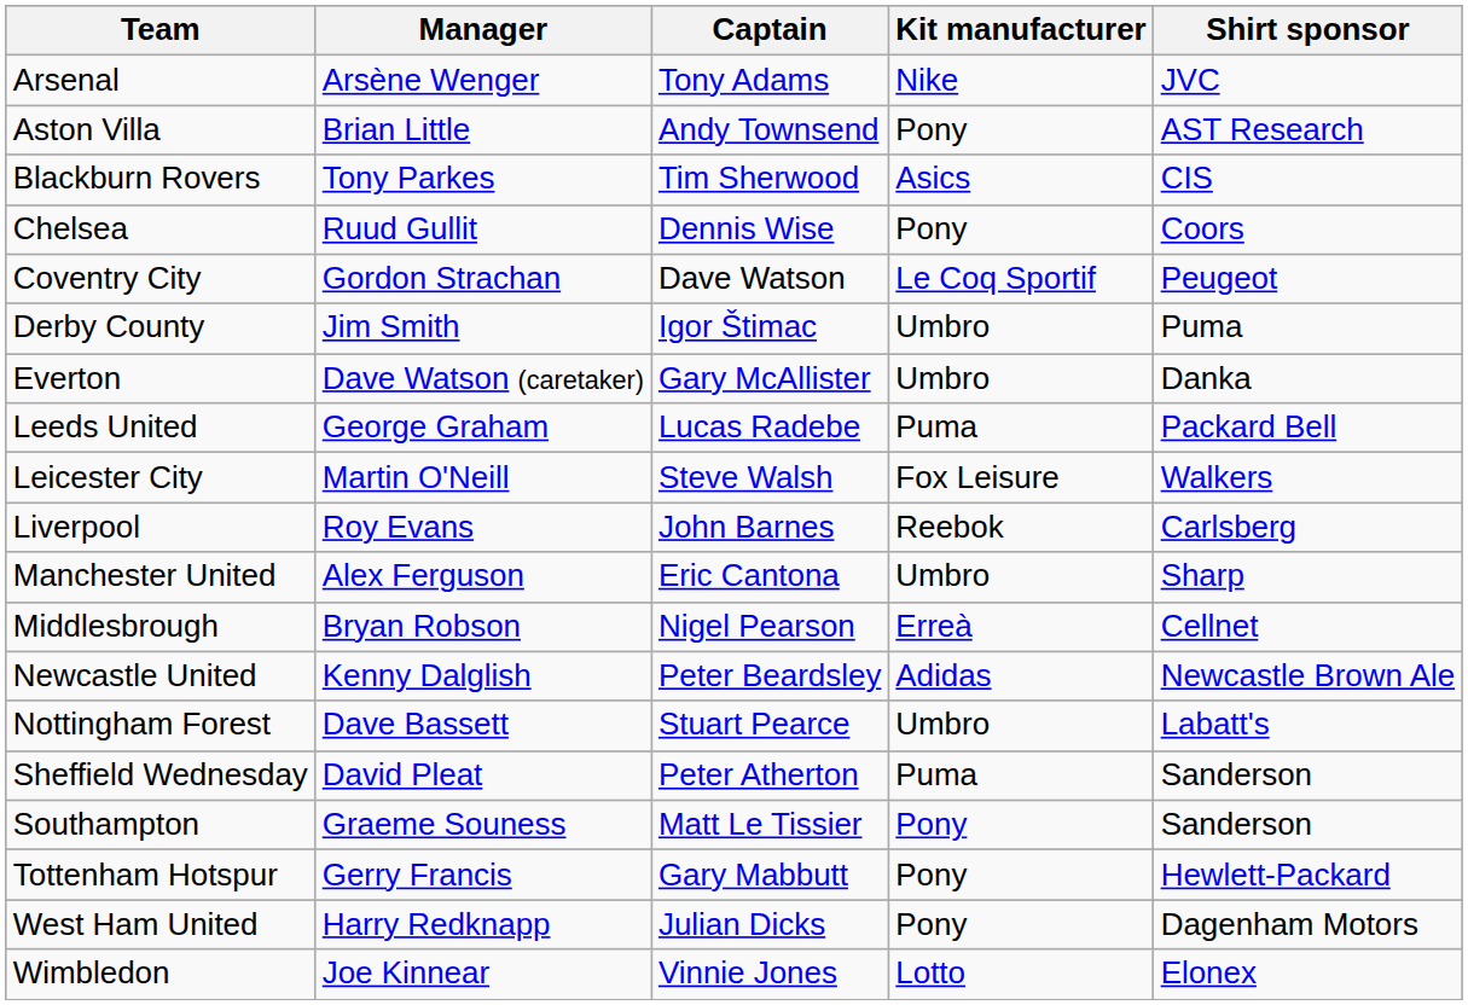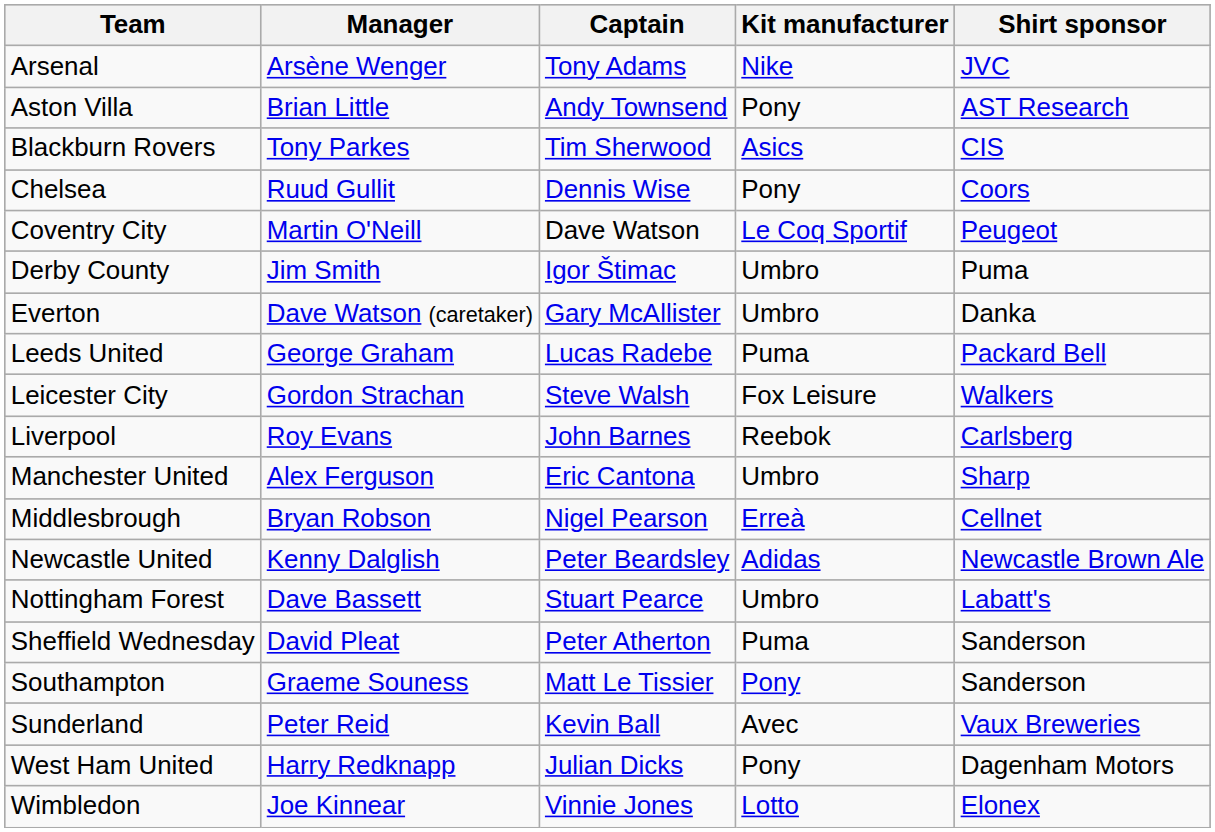 <table class="wikitable sortable" style="text-align: left;">
 <tr>
 <th>Team</th>
 <th>Manager</th>
 <th>Captain</th>
 <th>Kit manufacturer</th>
 <th>Shirt sponsor</th>
 </tr>
 <tr>
 <td>Arsenal</td>
 <td> <a href='#'>Arsène Wenger</a></td>
 <td> <a href='#'>Tony Adams</a></td>
 <td><a href='#'>Nike</a></td>
 <td><a href='#'>JVC</a></td>
 </tr>
 <tr>
 <td>Aston Villa</td>
 <td> <a href='#'>Brian Little</a></td>
 <td> <a href='#'>Andy Townsend</a></td>
 <td>Pony</td>
 <td><a href='#'>AST Research</a></td>
 </tr>
 <tr>
 <td>Blackburn Rovers</td>
 <td> <a href='#'>Tony Parkes</a></td>
 <td> <a href='#'>Tim Sherwood</a></td>
 <td><a href='#'>Asics</a></td>
 <td><a href='#'>CIS</a></td>
 </tr>
 <tr>
 <td>Chelsea</td>
 <td> <a href='#'>Ruud Gullit</a></td>
 <td> <a href='#'>Dennis Wise</a></td>
 <td>Pony</td>
 <td><a href='#'>Coors</a></td>
 </tr>
 <tr>
 <td>Coventry City</td>
-<td> <a href='#'>Gordon Strachan</a></td>
+<td> <a href='#'>Martin O'Neill</a></td>
 <td> Dave Watson</td>
 <td><a href='#'>Le Coq Sportif</a></td>
 <td><a href='#'>Peugeot</a></td>
 </tr>
 <tr>
 <td>Derby County</td>
 <td> <a href='#'>Jim Smith</a></td>
 <td> <a href='#'>Igor Štimac</a></td>
 <td>Umbro</td>
 <td>Puma</td>
 </tr>
 <tr>
 <td>Everton</td>
 <td> <a href='#'>Dave Watson</a> <small>(caretaker)</small></td>
 <td> <a href='#'>Gary McAllister</a></td>
 <td>Umbro</td>
 <td>Danka</td>
 </tr>
 <tr>
 <td>Leeds United</td>
 <td> <a href='#'>George Graham</a></td>
 <td> <a href='#'>Lucas Radebe</a></td>
 <td>Puma</td>
 <td><a href='#'>Packard Bell</a></td>
 </tr>
 <tr>
 <td>Leicester City</td>
-<td> <a href='#'>Martin O'Neill</a></td>
+<td> <a href='#'>Gordon Strachan</a></td>
 <td> <a href='#'>Steve Walsh</a></td>
 <td>Fox Leisure</td>
 <td><a href='#'>Walkers</a></td>
 </tr>
 <tr>
 <td>Liverpool</td>
 <td> <a href='#'>Roy Evans</a></td>
 <td> <a href='#'>John Barnes</a></td>
 <td>Reebok</td>
 <td><a href='#'>Carlsberg</a></td>
 </tr>
 <tr>
 <td>Manchester United</td>
 <td> <a href='#'>Alex Ferguson</a></td>
 <td> <a href='#'>Eric Cantona</a></td>
 <td>Umbro</td>
 <td><a href='#'>Sharp</a></td>
 </tr>
 <tr>
 <td>Middlesbrough</td>
 <td> <a href='#'>Bryan Robson</a></td>
 <td> <a href='#'>Nigel Pearson</a></td>
 <td><a href='#'>Erreà</a></td>
 <td><a href='#'>Cellnet</a></td>
 </tr>
 <tr>
 <td>Newcastle United</td>
 <td> <a href='#'>Kenny Dalglish</a></td>
 <td> <a href='#'>Peter Beardsley</a></td>
 <td><a href='#'>Adidas</a></td>
 <td><a href='#'>Newcastle Brown Ale</a></td>
 </tr>
 <tr>
 <td>Nottingham Forest</td>
 <td> <a href='#'>Dave Bassett</a></td>
 <td> <a href='#'>Stuart Pearce</a></td>
 <td>Umbro</td>
 <td><a href='#'>Labatt's</a></td>
 </tr>
 <tr>
 <td>Sheffield Wednesday</td>
 <td> <a href='#'>David Pleat</a></td>
 <td> <a href='#'>Peter Atherton</a></td>
 <td>Puma</td>
 <td>Sanderson</td>
 </tr>
 <tr>
 <td>Southampton</td>
 <td> <a href='#'>Graeme Souness</a></td>
 <td> <a href='#'>Matt Le Tissier</a></td>
 <td><a href='#'>Pony</a></td>
 <td>Sanderson</td>
 </tr>
 <tr>
-<td>Tottenham Hotspur</td>
-<td> <a href='#'>Gerry Francis</a></td>
-<td> <a href='#'>Gary Mabbutt</a></td>
-<td>Pony</td>
-<td><a href='#'>Hewlett-Packard</a></td>
+<td>Sunderland</td>
+<td> <a href='#'>Peter Reid</a></td>
+<td> <a href='#'>Kevin Ball</a></td>
+<td>Avec</td>
+<td><a href='#'>Vaux Breweries</a></td>
 </tr>
 <tr>
 <td>West Ham United</td>
 <td> <a href='#'>Harry Redknapp</a></td>
 <td> <a href='#'>Julian Dicks</a></td>
 <td>Pony</td>
 <td>Dagenham Motors</td>
 </tr>
 <tr>
 <td>Wimbledon</td>
 <td> <a href='#'>Joe Kinnear</a></td>
 <td> <a href='#'>Vinnie Jones</a></td>
 <td><a href='#'>Lotto</a></td>
 <td><a href='#'>Elonex</a></td>
 </tr>
 </table>
